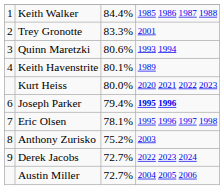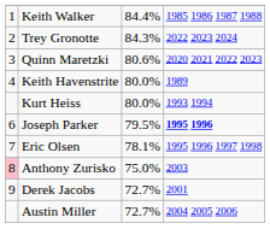 <table class="wikitable">
 <tr>
 </tr>
 <tr>
 <td>1</td>
 <td>Keith Walker</td>
 <td><abbr>84.4%</abbr></td>
 <td style="font-size:80%;"><a href='#'>1985</a> <a href='#'>1986</a> <a href='#'>1987</a> <a href='#'>1988</a></td>
 </tr>
 <tr>
 <td>2</td>
 <td>Trey Gronotte</td>
-<td><abbr>83.3%</abbr></td>
-<td style="font-size:80%;"><a href='#'>2001</a></td>
+<td><abbr>84.3%</abbr></td>
+<td style="font-size:80%;"><a href='#'>2022</a> <a href='#'>2023</a> <a href='#'>2024</a></td>
 </tr>
 <tr>
 <td>3</td>
 <td>Quinn Maretzki</td>
 <td><abbr>80.6%</abbr></td>
-<td style="font-size:80%;"><a href='#'>1993</a> <a href='#'>1994</a></td>
+<td style="font-size:80%;"><a href='#'>2020</a> <a href='#'>2021</a> <a href='#'>2022</a> <a href='#'>2023</a></td>
 </tr>
 <tr>
 <td>4</td>
 <td>Keith Havenstrite</td>
-<td><abbr>80.1%</abbr></td>
+<td><abbr>80.0%</abbr></td>
 <td style="font-size:80%;"><a href='#'>1989</a></td>
 </tr>
 <tr>
 <td></td>
 <td>Kurt Heiss</td>
 <td><abbr>80.0%</abbr></td>
-<td style="font-size:80%;"><a href='#'>2020</a> <a href='#'>2021</a> <a href='#'>2022</a> <a href='#'>2023</a></td>
+<td style="font-size:80%;"><a href='#'>1993</a> <a href='#'>1994</a></td>
 </tr>
 <tr>
 <td>6</td>
 <td>Joseph Parker</td>
-<td><abbr>79.4%</abbr></td>
+<td><abbr>79.5%</abbr></td>
 <td style="font-size:80%;"><strong><a href='#'>1995</a> <a href='#'>1996</a></strong></td>
 </tr>
 <tr>
 <td>7</td>
 <td>Eric Olsen</td>
 <td><abbr>78.1%</abbr></td>
 <td style="font-size:80%;"><a href='#'>1995</a> <a href='#'>1996</a> <a href='#'>1997</a> <a href='#'>1998</a></td>
 </tr>
 <tr>
-<td>8</td>
+<td style="background: pink;">8</td>
 <td>Anthony Zurisko</td>
-<td><abbr>75.2%</abbr></td>
+<td><abbr>75.0%</abbr></td>
 <td style="font-size:80%;"><a href='#'>2003</a></td>
 </tr>
 <tr>
 <td>9</td>
 <td>Derek Jacobs</td>
 <td><abbr>72.7%</abbr></td>
-<td style="font-size:80%;"><a href='#'>2022</a> <a href='#'>2023</a> <a href='#'>2024</a></td>
+<td style="font-size:80%;"><a href='#'>2001</a></td>
 </tr>
 <tr>
 <td></td>
 <td>Austin Miller</td>
 <td><abbr>72.7%</abbr></td>
 <td style="font-size:80%;"><a href='#'>2004</a> <a href='#'>2005</a> <a href='#'>2006</a></td>
 </tr>
 </table>
